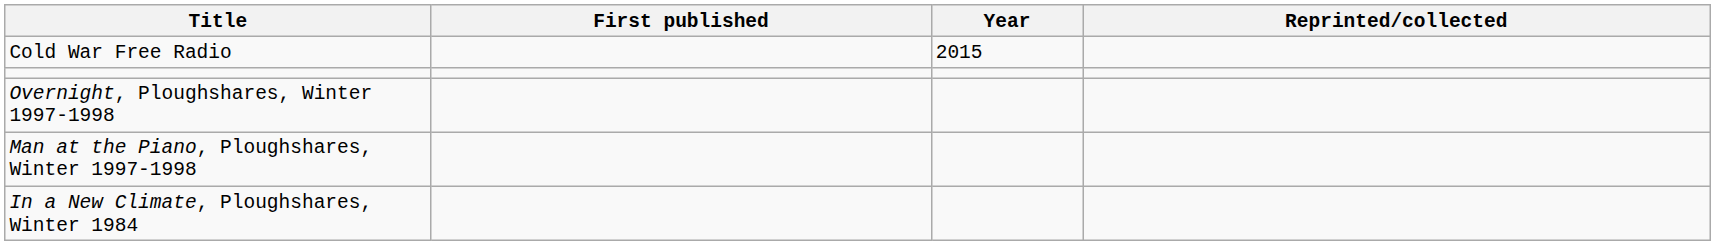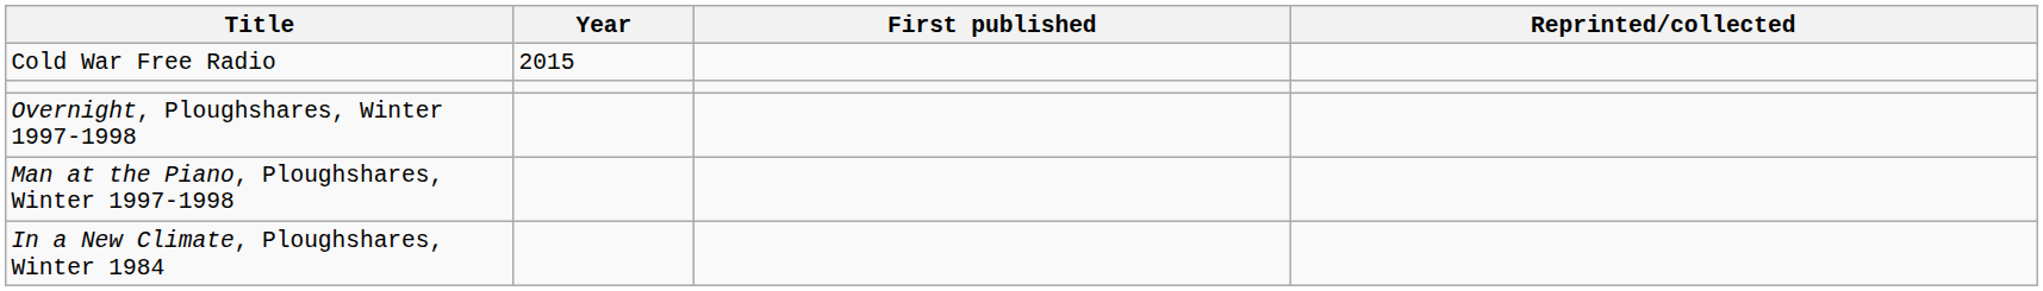 <table class='wikitable sortable' width='90%'>
 <tr>
 <th width=25%>Title</th>
+<th>Year</th>
 <th>First published</th>
-<th>Year</th>
 <th>Reprinted/collected</th>
 </tr>
 <tr>
 <td>Cold War Free Radio</td>
+<td>2015</td>
 <td></td>
-<td>2015</td>
 <td></td>
 </tr>
 <tr>
 <td></td>
 <td></td>
 <td></td>
 <td></td>
 </tr>
 <tr>
 <td><em>Overnight</em>, Ploughshares, Winter 1997-1998</td>
 <td></td>
 <td></td>
 <td></td>
 </tr>
 <tr>
 <td><em>Man at the Piano</em>, Ploughshares, Winter 1997-1998</td>
 <td></td>
 <td></td>
 <td></td>
 </tr>
 <tr>
 <td><em>In a New Climate</em>, Ploughshares, Winter 1984</td>
 <td></td>
 <td></td>
 <td></td>
 </tr>
 </table>
